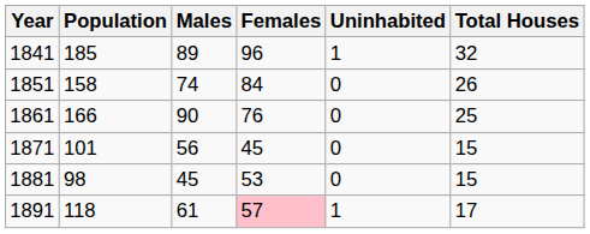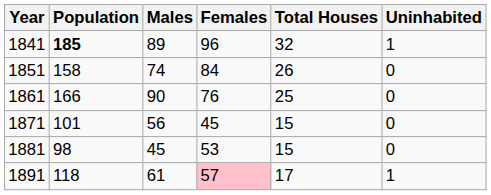 <table class="wikitable">
 <tr>
 <th>Year</th>
 <th>Population</th>
 <th>Males</th>
 <th>Females</th>
+<th>Total Houses</th>
 <th>Uninhabited</th>
-<th>Total Houses</th>
 </tr>
 <tr>
 <td>1841</td>
-<td>185</td>
+<td><strong>185</strong></td>
 <td>89</td>
 <td>96</td>
+<td>32</td>
 <td>1</td>
-<td>32</td>
 </tr>
 <tr>
 <td>1851</td>
 <td>158</td>
 <td>74</td>
 <td>84</td>
+<td>26</td>
 <td>0</td>
-<td>26</td>
 </tr>
 <tr>
 <td>1861</td>
 <td>166</td>
 <td>90</td>
 <td>76</td>
+<td>25</td>
 <td>0</td>
-<td>25</td>
 </tr>
 <tr>
 <td>1871</td>
 <td>101</td>
 <td>56</td>
 <td>45</td>
+<td>15</td>
 <td>0</td>
-<td>15</td>
 </tr>
 <tr>
 <td>1881</td>
 <td>98</td>
 <td>45</td>
 <td>53</td>
+<td>15</td>
 <td>0</td>
-<td>15</td>
 </tr>
 <tr>
 <td>1891</td>
 <td>118</td>
 <td>61</td>
 <td style="background: pink;">57</td>
+<td>17</td>
 <td>1</td>
-<td>17</td>
 </tr>
 </table>
